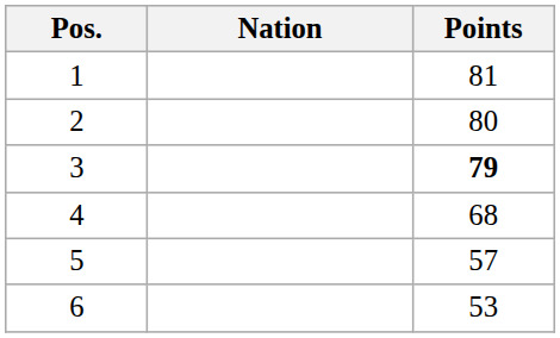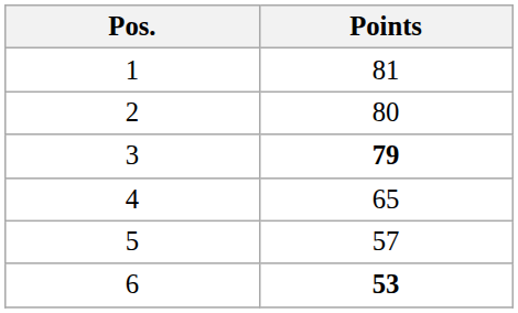 <table class="wikitable gauche" cellspacing="1" cellpadding="2"  width="300px">
 <tr style="background:#efefef" align="center">
 <th width="70px">Pos.</th>
-<th>Nation</th>
 <th width="70px">Points</th>
 </tr>
 <tr align="center" valign="top" bgcolor="#FFFFFF">
 <td>1</td>
-<td align="left"></td>
 <td>81</td>
 </tr>
 <tr align="center" valign="top" bgcolor="#FFFFFF">
 <td>2</td>
-<td align="left"></td>
 <td>80</td>
 </tr>
 <tr align="center" valign="top" bgcolor="#FFFFFF">
 <td>3</td>
-<td align="left"></td>
 <td><strong>79</strong></td>
 </tr>
 <tr align="center" valign="top" bgcolor="#FFFFFF">
 <td>4</td>
-<td align="left"></td>
-<td>68</td>
+<td>65</td>
 </tr>
 <tr align="center" valign="top" bgcolor="#FFFFFF">
 <td>5</td>
-<td align="left"></td>
 <td>57</td>
 </tr>
 <tr align="center" valign="top"  bgcolor="#FFFFFF">
 <td>6</td>
-<td align="left"></td>
-<td>53</td>
+<td><strong>53</strong></td>
 </tr>
 </table>
